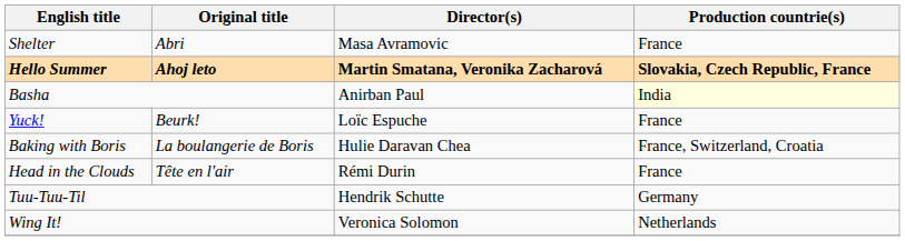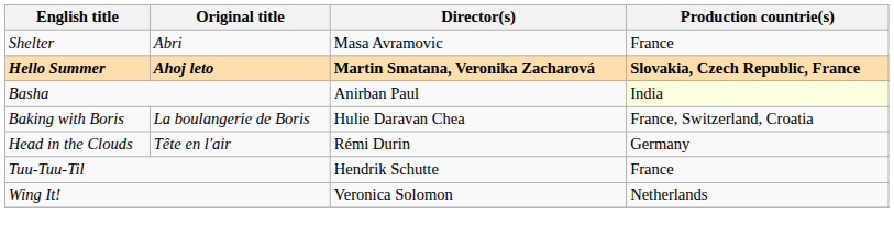 <table class="sortable wikitable" style="width:100%; margin-bottom:4px" cellpadding="5">
 <tr>
 <th scope="col">English title</th>
 <th scope="col">Original title</th>
 <th scope="col">Director(s)</th>
 <th scope="col">Production countrie(s)</th>
 </tr>
 <tr>
 <td><em>Shelter</em></td>
 <td><em>Abri</em></td>
 <td>Masa Avramovic</td>
 <td>France</td>
 </tr>
 <tr style="background:#FFDEAD;">
 <td><strong><em>Hello Summer</em></strong></td>
 <td><strong><em>Ahoj leto</em></strong></td>
 <td><strong>Martin Smatana, Veronika Zacharová</strong></td>
 <td><strong>Slovakia, Czech Republic, France</strong></td>
 </tr>
 <tr>
 <td colspan="2"><em>Basha</em></td>
 <td>Anirban Paul</td>
 <td style="background: lightyellow;">India</td>
 </tr>
 <tr>
-<td><em><a href='#'>Yuck!</a></em></td>
-<td><em>Beurk!</em></td>
-<td>Loïc Espuche</td>
-<td>France</td>
-</tr>
-<tr>
 <td><em>Baking with Boris</em></td>
 <td><em>La boulangerie de Boris</em></td>
 <td>Hulie Daravan Chea</td>
 <td>France, Switzerland, Croatia</td>
 </tr>
 <tr>
 <td><em>Head in the Clouds</em></td>
 <td><em>Tête en l'air</em></td>
 <td>Rémi Durin</td>
-<td>France</td>
+<td>Germany</td>
 </tr>
 <tr>
 <td colspan="2"><em>Tuu-Tuu-Til</em></td>
 <td>Hendrik Schutte</td>
-<td>Germany</td>
+<td>France</td>
 </tr>
 <tr>
 <td colspan="2"><em>Wing It!</em></td>
 <td>Veronica Solomon</td>
 <td>Netherlands</td>
 </tr>
 <tr>
 </tr>
 </table>
